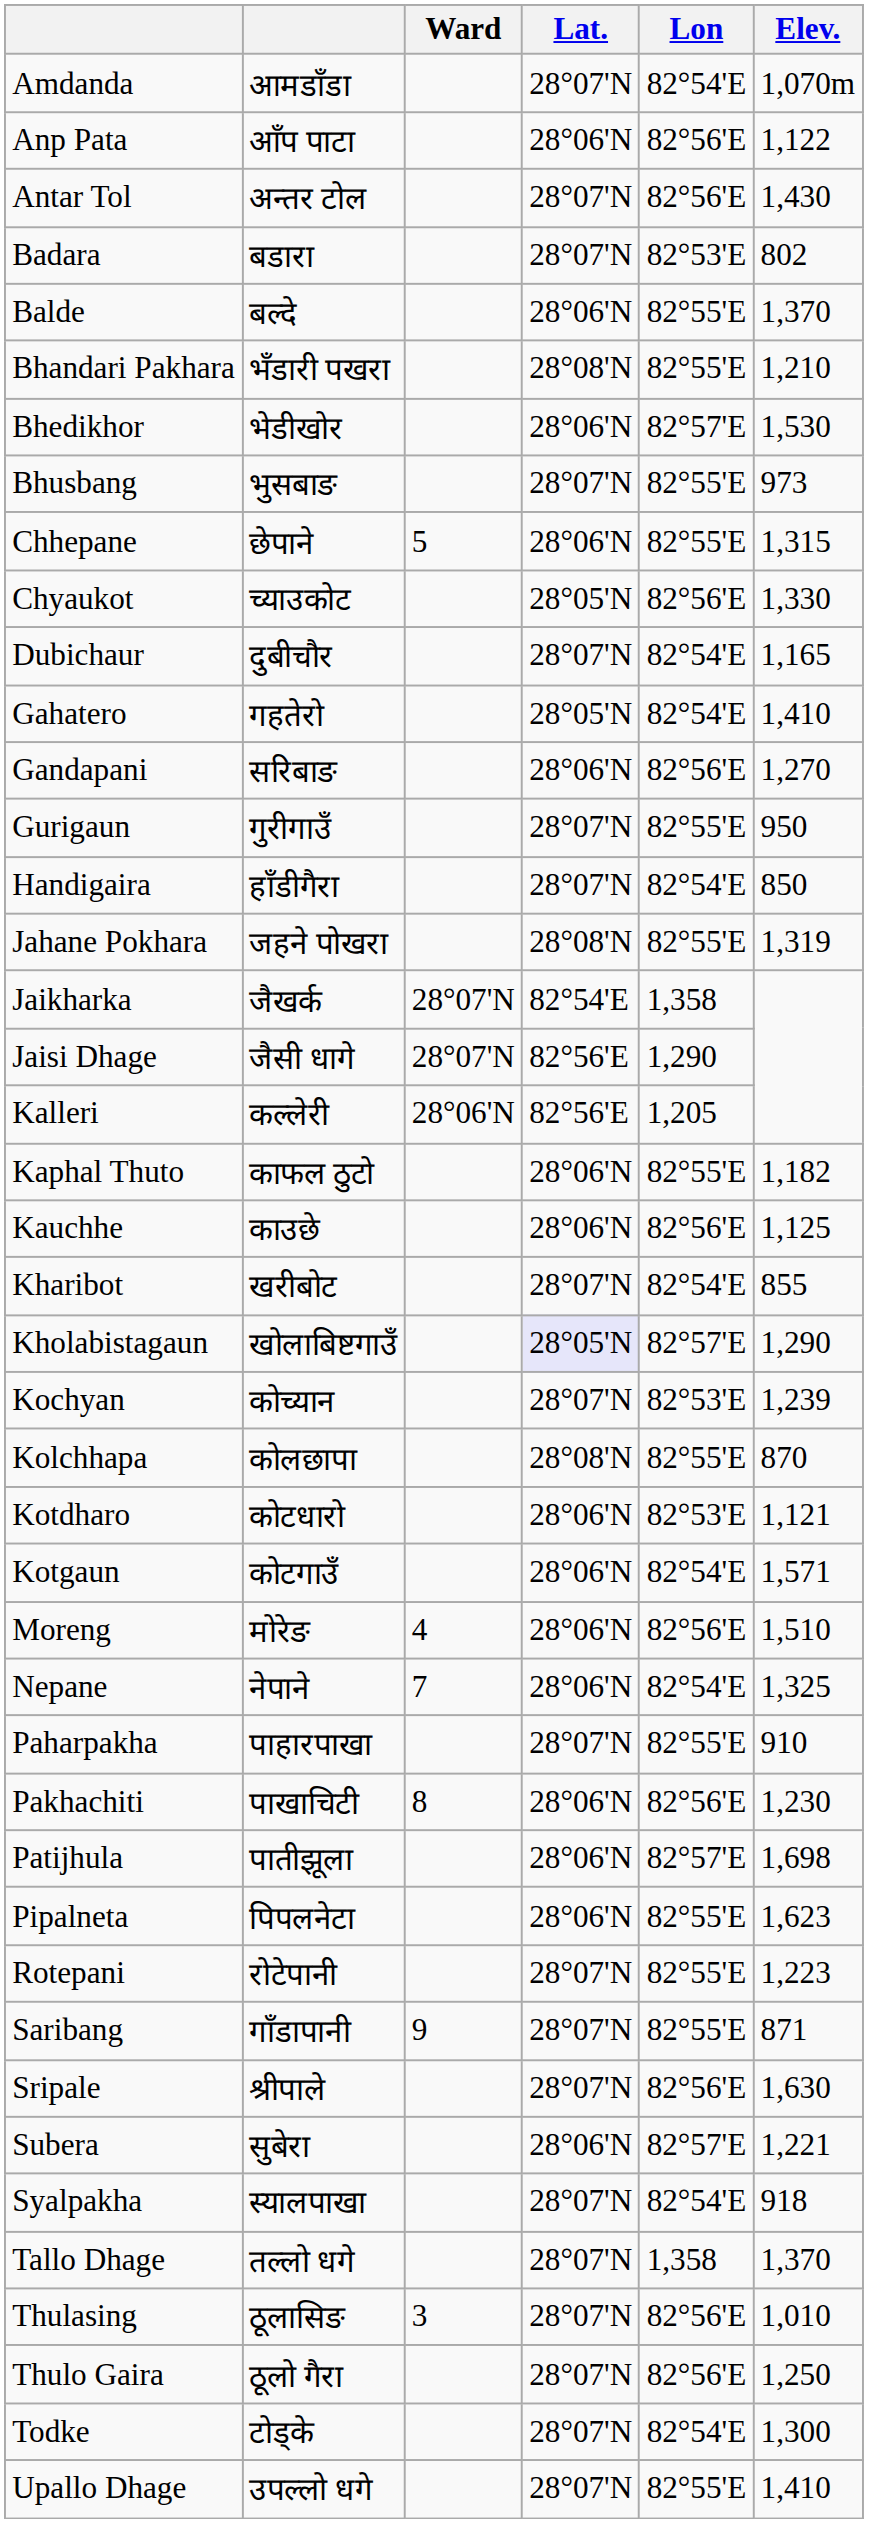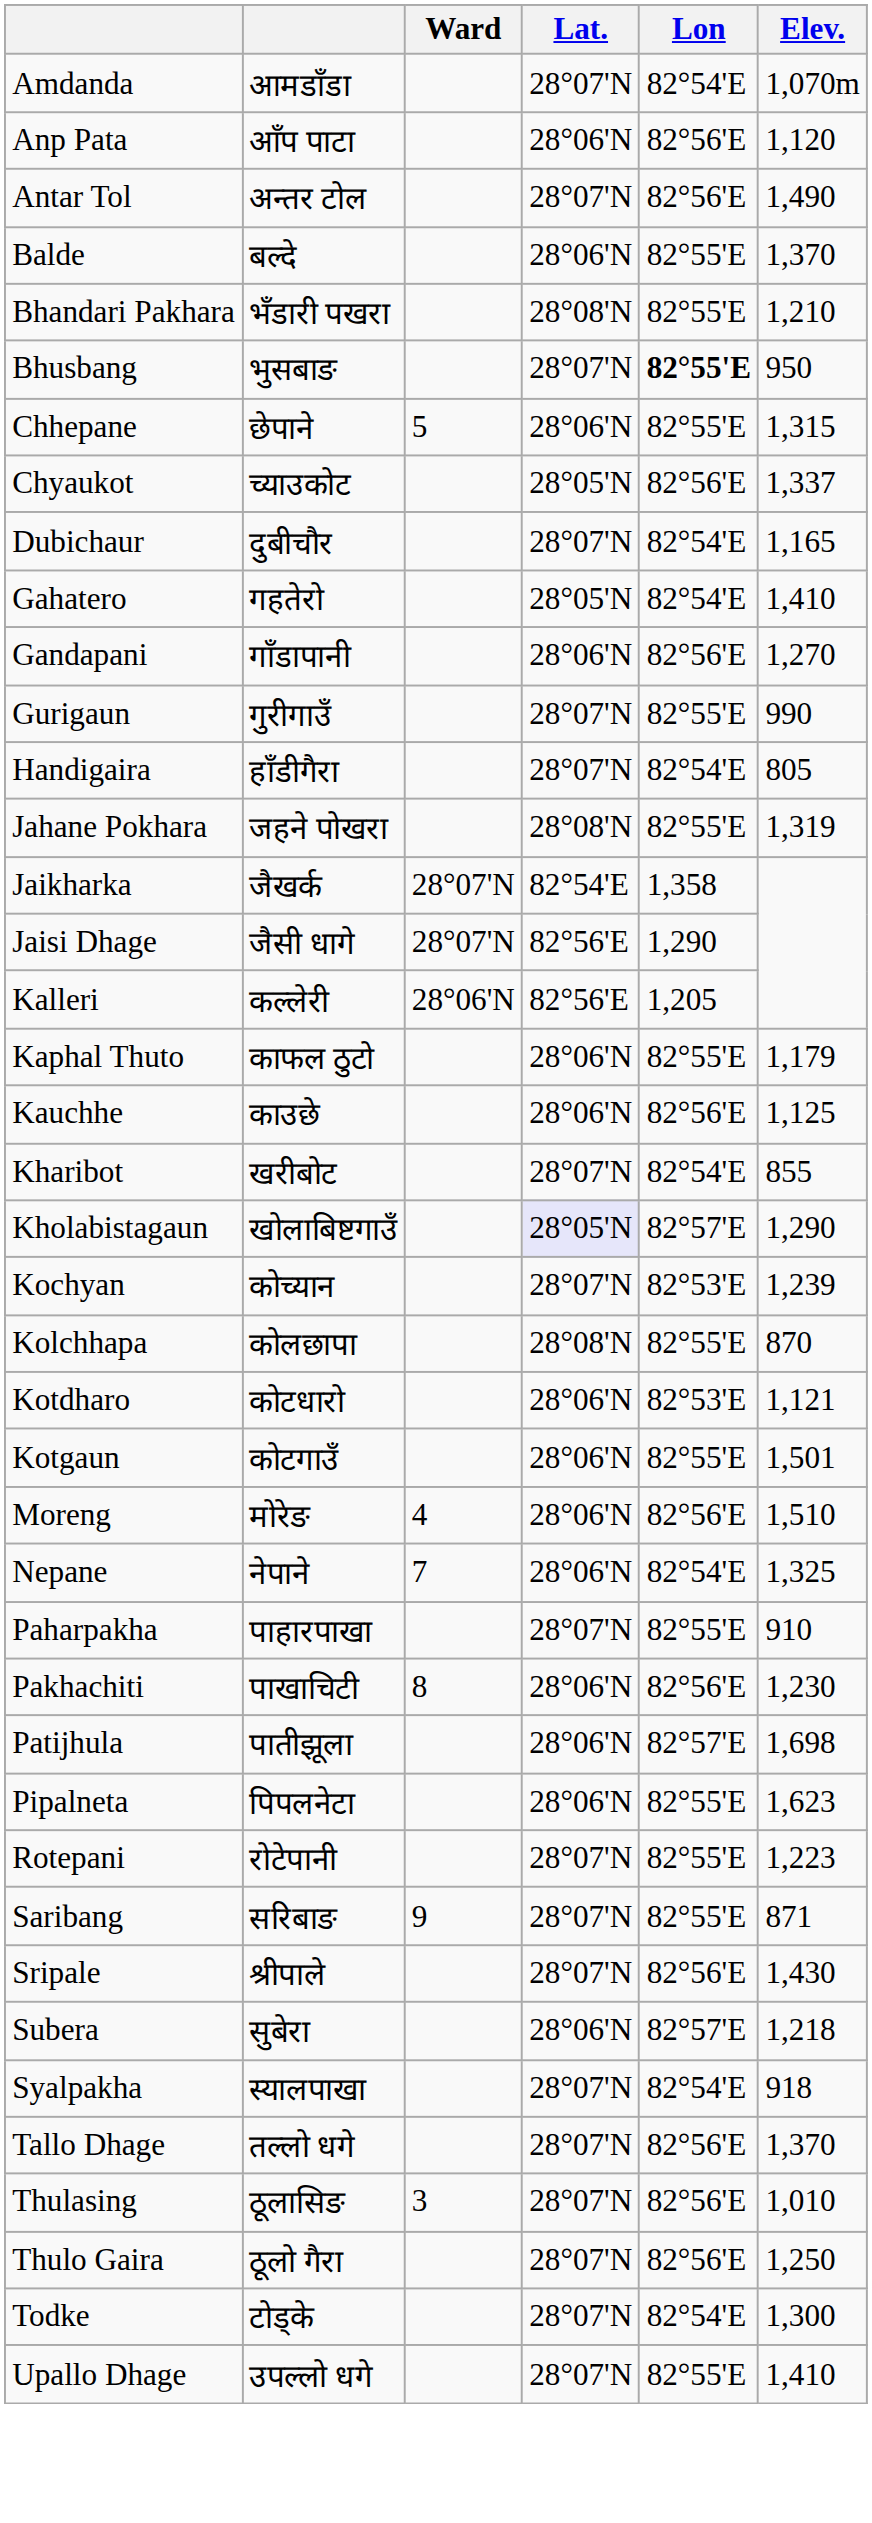 <table class="wikitable">
 <tr>
 <th></th>
 <th></th>
 <th>Ward</th>
 <th><a href='#'>Lat.</a></th>
 <th><a href='#'>Lon</a></th>
 <th><a href='#'>Elev.</a></th>
 </tr>
 <tr>
 <td>Amdanda</td>
 <td>आमडाँडा</td>
 <td></td>
 <td>28°07'N</td>
 <td>82°54'E</td>
 <td>1,070m</td>
 </tr>
 <tr>
 <td>Anp Pata</td>
 <td>आँप पाटा</td>
 <td></td>
 <td>28°06'N</td>
 <td>82°56'E</td>
-<td>1,122</td>
+<td>1,120</td>
 </tr>
 <tr>
 <td>Antar Tol</td>
 <td>अन्तर टोल</td>
 <td></td>
 <td>28°07'N</td>
 <td>82°56'E</td>
-<td>1,430</td>
-</tr>
-<tr>
-<td>Badara</td>
-<td>बडारा</td>
-<td></td>
-<td>28°07'N</td>
-<td>82°53'E</td>
-<td> 802</td>
+<td>1,490</td>
 </tr>
 <tr>
 <td>Balde</td>
 <td>बल्दे</td>
 <td></td>
 <td>28°06'N</td>
 <td>82°55'E</td>
 <td>1,370</td>
 </tr>
 <tr>
 <td>Bhandari Pakhara</td>
 <td>भँडारी पखरा</td>
 <td></td>
 <td>28°08'N</td>
 <td>82°55'E</td>
 <td>1,210</td>
 </tr>
 <tr>
-<td>Bhedikhor</td>
-<td>भेडीखोर</td>
-<td></td>
-<td>28°06'N</td>
-<td>82°57'E</td>
-<td>1,530</td>
-</tr>
-<tr>
 <td>Bhusbang</td>
 <td>भुसबाङ</td>
 <td></td>
 <td>28°07'N</td>
-<td>82°55'E</td>
-<td> 973</td>
+<td><strong>82°55'E</strong></td>
+<td> 950</td>
 </tr>
 <tr>
 <td>Chhepane</td>
 <td>छेपाने</td>
 <td>5</td>
 <td>28°06'N</td>
 <td>82°55'E</td>
 <td>1,315</td>
 </tr>
 <tr>
 <td>Chyaukot</td>
 <td>च्याउकोट</td>
 <td></td>
 <td>28°05'N</td>
 <td>82°56'E</td>
-<td>1,330</td>
+<td>1,337</td>
 </tr>
 <tr>
 <td>Dubichaur</td>
 <td>दुबीचौर</td>
 <td></td>
 <td>28°07'N</td>
 <td>82°54'E</td>
 <td>1,165</td>
 </tr>
 <tr>
 <td>Gahatero</td>
 <td>गहतेरो</td>
 <td></td>
 <td>28°05'N</td>
 <td>82°54'E</td>
 <td>1,410</td>
 </tr>
 <tr>
 <td>Gandapani</td>
-<td>सरिबाङ</td>
+<td>गाँडापानी</td>
 <td></td>
 <td>28°06'N</td>
 <td>82°56'E</td>
 <td>1,270</td>
 </tr>
 <tr>
 <td>Gurigaun</td>
 <td>गुरीगाउँ</td>
 <td></td>
 <td>28°07'N</td>
 <td>82°55'E</td>
-<td> 950</td>
+<td> 990</td>
 </tr>
 <tr>
 <td>Handigaira</td>
 <td>हाँडीगैरा</td>
 <td></td>
 <td>28°07'N</td>
 <td>82°54'E</td>
-<td> 850</td>
+<td> 805</td>
 </tr>
 <tr>
 <td>Jahane Pokhara</td>
 <td>जहने पोखरा</td>
 <td></td>
 <td>28°08'N</td>
 <td>82°55'E</td>
 <td>1,319</td>
 </tr>
 <tr>
 <td>Jaikharka</td>
 <td>जैखर्क</td>
 <td>28°07'N</td>
 <td>82°54'E</td>
 <td>1,358</td>
 </tr>
 <tr>
 <td>Jaisi Dhage</td>
 <td>जैसी धागे</td>
 <td>28°07'N</td>
 <td>82°56'E</td>
 <td>1,290</td>
 </tr>
 <tr>
 <td>Kalleri</td>
 <td>कल्लेरी</td>
 <td>28°06'N</td>
 <td>82°56'E</td>
 <td>1,205</td>
 </tr>
 <tr>
 <td>Kaphal Thuto</td>
 <td>काफल ठुटो</td>
 <td></td>
 <td>28°06'N</td>
 <td>82°55'E</td>
-<td>1,182</td>
+<td>1,179</td>
 </tr>
 <tr>
 <td>Kauchhe</td>
 <td>काउछे</td>
 <td></td>
 <td>28°06'N</td>
 <td>82°56'E</td>
 <td>1,125</td>
 </tr>
 <tr>
 <td>Kharibot</td>
 <td>खरीबोट</td>
 <td></td>
 <td>28°07'N</td>
 <td>82°54'E</td>
 <td> 855</td>
 </tr>
 <tr>
 <td>Kholabistagaun</td>
 <td>खोलाबिष्टगाउँ</td>
 <td></td>
 <td style="background: lavender;">28°05'N</td>
 <td>82°57'E</td>
 <td>1,290</td>
 </tr>
 <tr>
 <td>Kochyan</td>
 <td>कोच्यान</td>
 <td></td>
 <td>28°07'N</td>
 <td>82°53'E</td>
 <td>1,239</td>
 </tr>
 <tr>
 <td>Kolchhapa</td>
 <td>कोलछापा</td>
 <td></td>
 <td>28°08'N</td>
 <td>82°55'E</td>
 <td> 870</td>
 </tr>
 <tr>
 <td>Kotdharo</td>
 <td>कोटधारो</td>
 <td></td>
 <td>28°06'N</td>
 <td>82°53'E</td>
 <td>1,121</td>
 </tr>
 <tr>
 <td>Kotgaun</td>
 <td>कोटगाउँ</td>
 <td></td>
 <td>28°06'N</td>
-<td>82°54'E</td>
-<td>1,571</td>
+<td>82°55'E</td>
+<td>1,501</td>
 </tr>
 <tr>
 <td>Moreng</td>
 <td>मोरेङ</td>
 <td>4</td>
 <td>28°06'N</td>
 <td>82°56'E</td>
 <td>1,510</td>
 </tr>
 <tr>
 <td>Nepane</td>
 <td>नेपाने</td>
 <td>7</td>
 <td>28°06'N</td>
 <td>82°54'E</td>
 <td>1,325</td>
 </tr>
 <tr>
 <td>Paharpakha</td>
 <td>पाहारपाखा</td>
 <td></td>
 <td>28°07'N</td>
 <td>82°55'E</td>
 <td> 910</td>
 </tr>
 <tr>
 <td>Pakhachiti</td>
 <td>पाखाचिटी</td>
 <td>8</td>
 <td>28°06'N</td>
 <td>82°56'E</td>
 <td>1,230</td>
 </tr>
 <tr>
 <td>Patijhula</td>
 <td>पातीझूला</td>
 <td></td>
 <td>28°06'N</td>
 <td>82°57'E</td>
 <td>1,698</td>
 </tr>
 <tr>
 <td>Pipalneta</td>
 <td>पिपलनेटा</td>
 <td></td>
 <td>28°06'N</td>
 <td>82°55'E</td>
 <td>1,623</td>
 </tr>
 <tr>
 <td>Rotepani</td>
 <td>रोटेपानी</td>
 <td></td>
 <td>28°07'N</td>
 <td>82°55'E</td>
 <td>1,223</td>
 </tr>
 <tr>
 <td>Saribang</td>
-<td>गाँडापानी</td>
+<td>सरिबाङ</td>
 <td>9</td>
 <td>28°07'N</td>
 <td>82°55'E</td>
 <td> 871</td>
 </tr>
 <tr>
 <td>Sripale</td>
 <td>श्रीपाले</td>
 <td></td>
 <td>28°07'N</td>
 <td>82°56'E</td>
-<td>1,630</td>
+<td>1,430</td>
 </tr>
 <tr>
 <td>Subera</td>
 <td>सुबेरा</td>
 <td></td>
 <td>28°06'N</td>
 <td>82°57'E</td>
-<td>1,221</td>
+<td>1,218</td>
 </tr>
 <tr>
 <td>Syalpakha</td>
 <td>स्यालपाखा</td>
 <td></td>
 <td>28°07'N</td>
 <td>82°54'E</td>
 <td> 918</td>
 </tr>
 <tr>
 <td>Tallo Dhage</td>
 <td>तल्लो धगे</td>
 <td></td>
 <td>28°07'N</td>
-<td>1,358</td>
+<td>82°56'E</td>
 <td>1,370</td>
 </tr>
 <tr>
 <td>Thulasing</td>
 <td>ठूलासिङ</td>
 <td>3</td>
 <td>28°07'N</td>
 <td>82°56'E</td>
 <td>1,010</td>
 </tr>
 <tr>
 <td>Thulo Gaira</td>
 <td>ठूलो गैरा</td>
 <td></td>
 <td>28°07'N</td>
 <td>82°56'E</td>
 <td>1,250</td>
 </tr>
 <tr>
 <td>Todke</td>
 <td>टोड्के</td>
 <td></td>
 <td>28°07'N</td>
 <td>82°54'E</td>
 <td>1,300</td>
 </tr>
 <tr>
 <td>Upallo Dhage</td>
 <td>उपल्लो धगे</td>
 <td></td>
 <td>28°07'N</td>
 <td>82°55'E</td>
 <td>1,410</td>
 </tr>
 </table>
